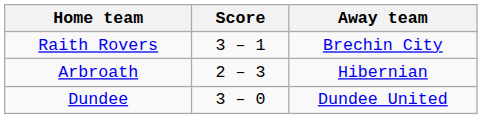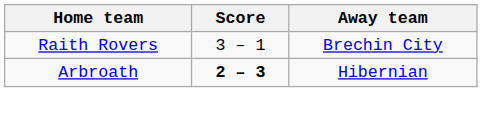 <table class="wikitable" style="text-align: center">
 <tr>
 <th width=140>Home team</th>
 <th width=70>Score</th>
 <th width=140>Away team</th>
 </tr>
 <tr>
 <td><a href='#'>Raith Rovers</a></td>
 <td>3 – 1</td>
 <td><a href='#'>Brechin City</a></td>
 </tr>
 <tr>
 <td><a href='#'>Arbroath</a></td>
-<td>2 – 3</td>
+<td><strong>2 – 3</strong></td>
 <td><a href='#'>Hibernian</a></td>
 </tr>
-<tr>
-<td><a href='#'>Dundee</a></td>
-<td>3 – 0</td>
-<td><a href='#'>Dundee United</a></td>
-</tr>
 </table>
